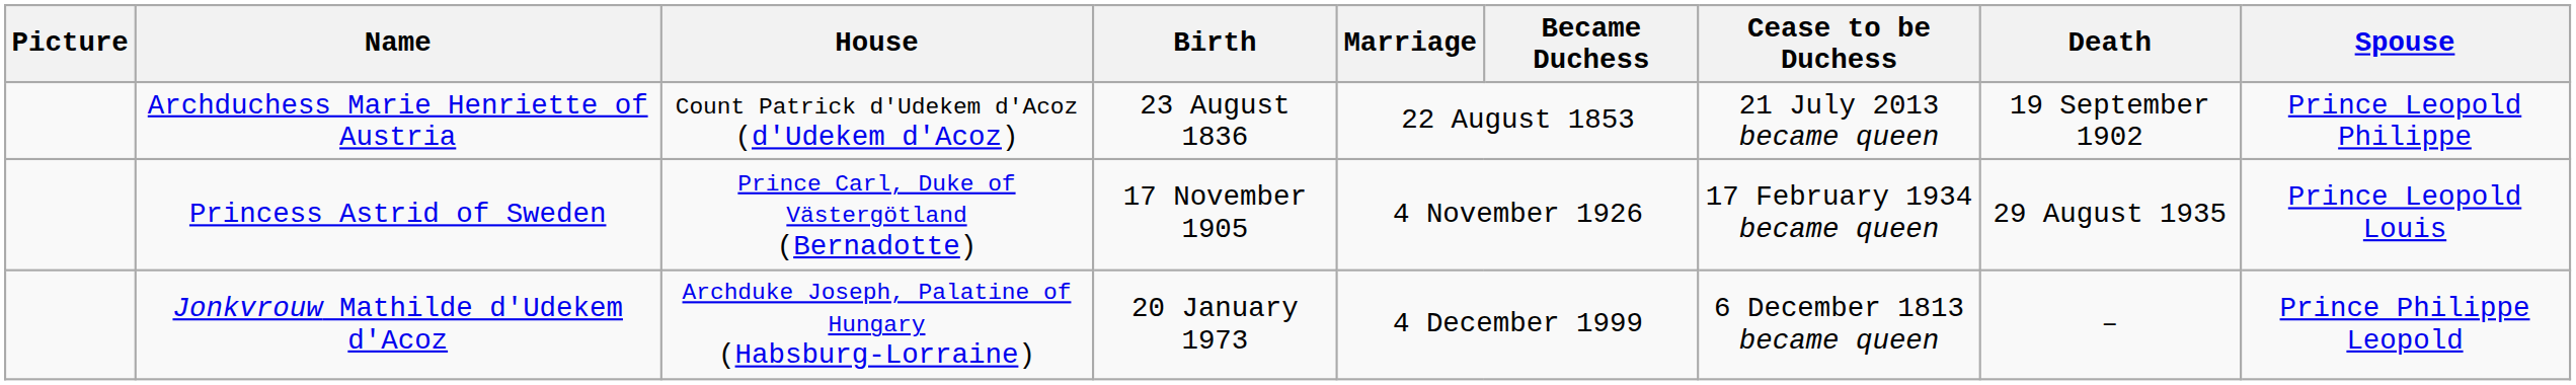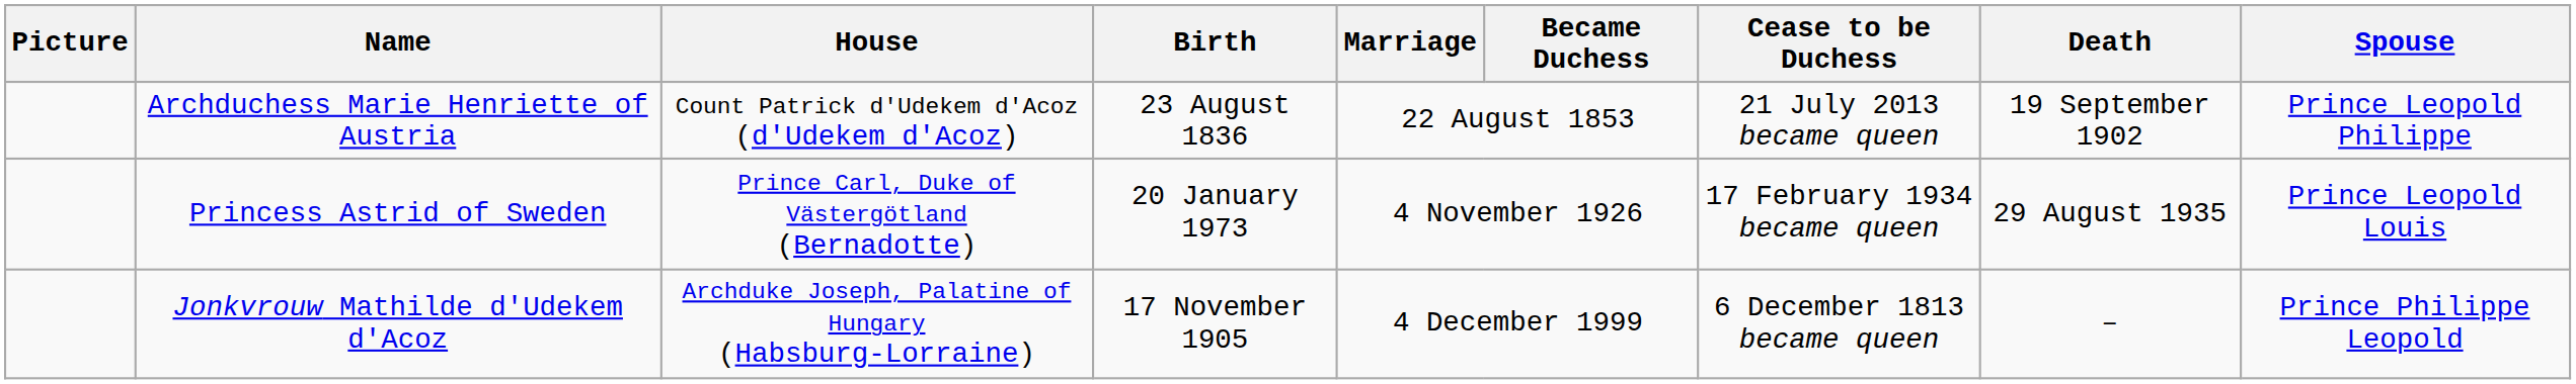 <table width=95% class="wikitable">
 <tr>
 <th>Picture</th>
 <th>Name</th>
 <th>House</th>
 <th>Birth</th>
 <th>Marriage</th>
 <th>Became Duchess</th>
 <th>Cease to be Duchess</th>
 <th>Death</th>
 <th><a href='#'>Spouse</a></th>
 </tr>
 <tr>
 <td align="center"></td>
 <td align="center"><a href='#'>Archduchess Marie Henriette of Austria</a></td>
 <td align="center"><small>Count Patrick d'Udekem d'Acoz</small><br>(<a href='#'>d'Udekem d'Acoz</a>)</td>
 <td align="center">23 August 1836</td>
 <td align=center colspan="2">22 August 1853</td>
 <td align="center">21 July 2013 <br><em>became queen</em></td>
 <td align="center">19 September 1902</td>
 <td align=center rowspan="1"><a href='#'>Prince Leopold Philippe</a></td>
 </tr>
 <tr>
 <td align="center"></td>
 <td align="center"><a href='#'>Princess Astrid of Sweden</a></td>
 <td align="center"><small><a href='#'>Prince Carl, Duke of Västergötland</a></small><br>(<a href='#'>Bernadotte</a>)</td>
-<td align="center">17 November 1905</td>
+<td align="center">20 January 1973</td>
 <td align=center colspan="2">4 November 1926</td>
 <td align="center">17 February 1934<br><em>became queen</em></td>
 <td align="center">29 August 1935</td>
 <td align="center"><a href='#'>Prince Leopold Louis</a></td>
 </tr>
 <tr>
 <td align="center"></td>
 <td align="center"><a href='#'><em>Jonkvrouw</em> Mathilde d'Udekem d'Acoz</a></td>
 <td align="center"><small><a href='#'>Archduke Joseph, Palatine of Hungary</a></small><br>(<a href='#'>Habsburg-Lorraine</a>)</td>
-<td align="center">20 January 1973</td>
+<td align="center">17 November 1905</td>
 <td align=center colspan="2">4 December 1999</td>
 <td align="center">6 December 1813 <br><em>became queen</em></td>
 <td align="center">–</td>
 <td align="center"><a href='#'>Prince Philippe Leopold</a></td>
 </tr>
 </table>
